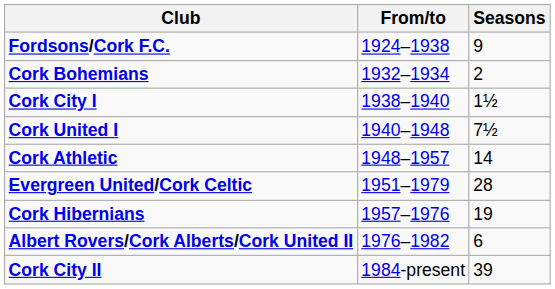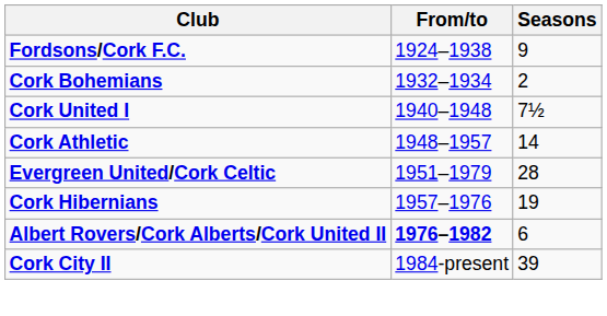 <table class="wikitable">
 <tr>
 <th>Club</th>
 <th>From/to</th>
 <th>Seasons</th>
 </tr>
 <tr>
 <td><strong><a href='#'>Fordsons</a>/<a href='#'>Cork F.C.</a></strong></td>
 <td><a href='#'>1924</a>–<a href='#'>1938</a></td>
 <td>9</td>
 </tr>
 <tr>
 <td><strong><a href='#'>Cork Bohemians</a></strong></td>
 <td><a href='#'>1932</a>–<a href='#'>1934</a></td>
 <td>2</td>
-</tr>
-<tr>
-<td><strong><a href='#'>Cork City I</a></strong></td>
-<td><a href='#'>1938</a>–<a href='#'>1940</a></td>
-<td>1½</td>
 </tr>
 <tr>
 <td><strong><a href='#'>Cork United I</a></strong></td>
 <td><a href='#'>1940</a>–<a href='#'>1948</a></td>
 <td>7½</td>
 </tr>
 <tr>
 <td><strong><a href='#'>Cork Athletic</a></strong></td>
 <td><a href='#'>1948</a>–<a href='#'>1957</a></td>
 <td>14</td>
 </tr>
 <tr>
 <td><strong><a href='#'>Evergreen United</a>/<a href='#'>Cork Celtic</a></strong></td>
 <td><a href='#'>1951</a>–<a href='#'>1979</a></td>
 <td>28</td>
 </tr>
 <tr>
 <td><strong><a href='#'>Cork Hibernians</a></strong></td>
 <td><a href='#'>1957</a>–<a href='#'>1976</a></td>
 <td>19</td>
 </tr>
 <tr>
 <td><strong><a href='#'>Albert Rovers</a>/<a href='#'>Cork Alberts</a>/<a href='#'>Cork United II</a></strong></td>
-<td><a href='#'>1976</a>–<a href='#'>1982</a></td>
+<td><strong><a href='#'>1976</a>–<a href='#'>1982</a></strong></td>
 <td>6</td>
 </tr>
 <tr>
 <td><strong><a href='#'>Cork City II</a></strong></td>
 <td><a href='#'>1984</a>-present</td>
 <td>39</td>
 </tr>
 </table>
